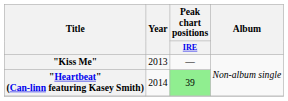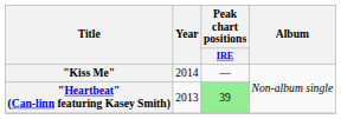 <table class="wikitable plainrowheaders" style="text-align:center;">
 <tr>
 <th scope="col" rowspan="2">Title</th>
 <th scope="col" rowspan="2">Year</th>
 <th scope="col" colspan="1">Peak chart positions</th>
 <th scope="col" rowspan="2">Album</th>
 </tr>
 <tr>
 <th scope="col" style="width:3em;font-size:85%;"><a href='#'>IRE</a><br></th>
 </tr>
 <tr>
 <th scope="row">"Kiss Me"</th>
-<td>2013</td>
+<td>2014</td>
 <td>—</td>
 <td rowspan="2"><em>Non-album single</em></td>
 </tr>
 <tr>
 <th scope="row">"<a href='#'>Heartbeat</a>"<br><span>(<a href='#'>Can-linn</a> featuring Kasey Smith)</span></th>
-<td>2014</td>
+<td>2013</td>
 <td style="background: lightgreen;">39</td>
 </tr>
 <tr>
 </tr>
 </table>
